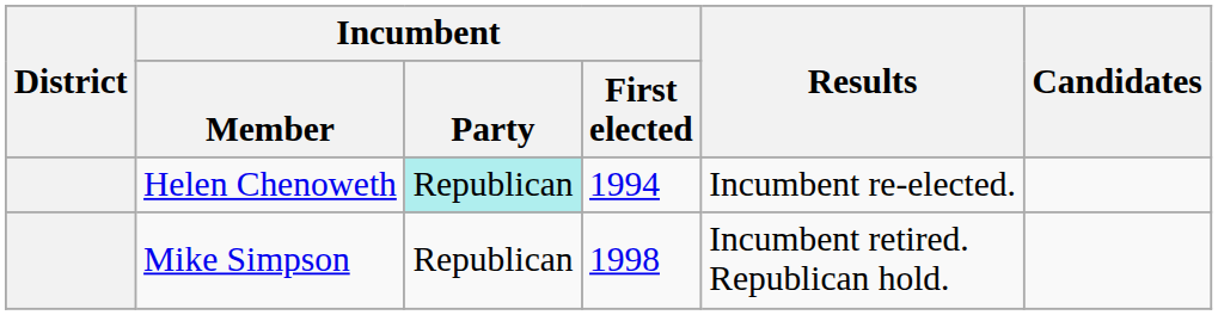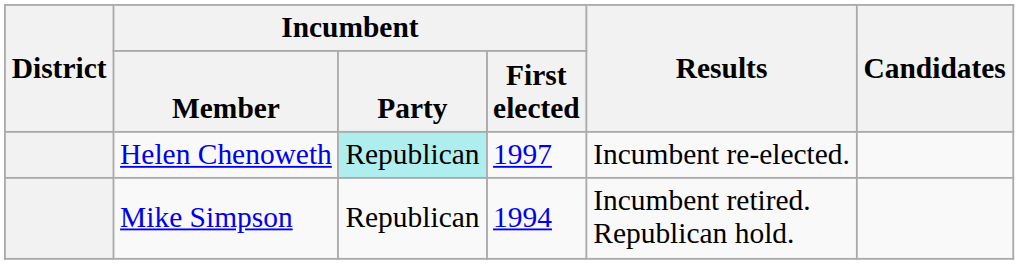 <table class="wikitable sortable">
 <tr>
 <th rowspan=2>District</th>
 <th colspan=3>Incumbent</th>
 <th rowspan=2>Results</th>
 <th rowspan=2 class="unsortable">Candidates</th>
 </tr>
 <tr valign=bottom>
 <th>Member</th>
 <th>Party</th>
 <th>First<br>elected</th>
 </tr>
 <tr>
 <th></th>
 <td><a href='#'>Helen Chenoweth</a></td>
 <td style="background: paleturquoise;">Republican</td>
-<td><a href='#'>1994</a></td>
+<td><a href='#'>1997</a></td>
 <td>Incumbent re-elected.</td>
 <td nowrap></td>
 </tr>
 <tr>
 <th></th>
 <td><a href='#'>Mike Simpson</a></td>
 <td>Republican</td>
-<td><a href='#'>1998</a></td>
+<td><a href='#'>1994</a></td>
 <td>Incumbent retired.<br>Republican hold.</td>
 <td nowrap></td>
 </tr>
 </table>
